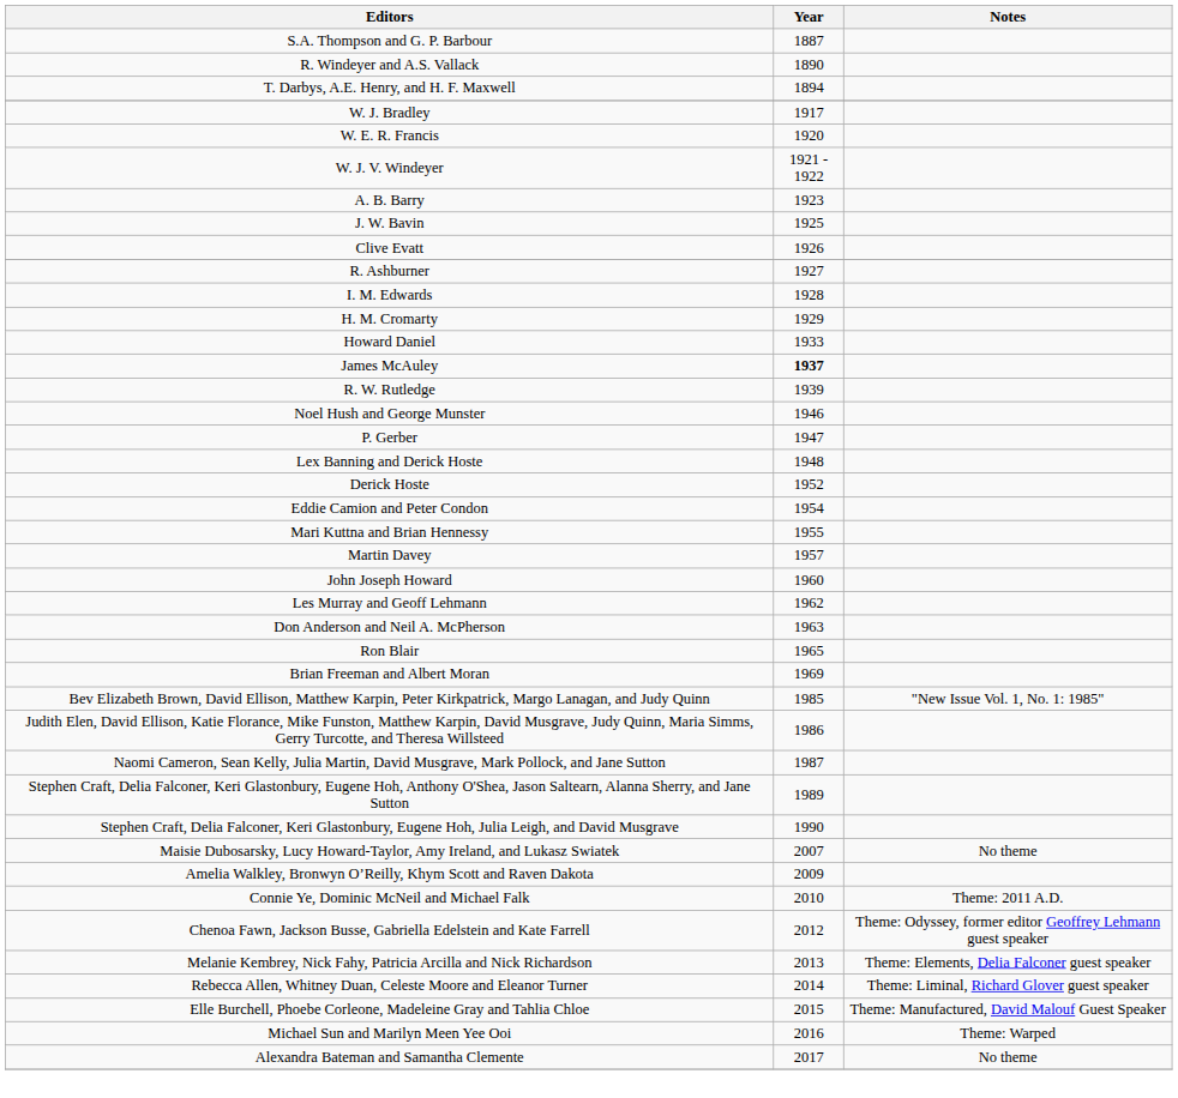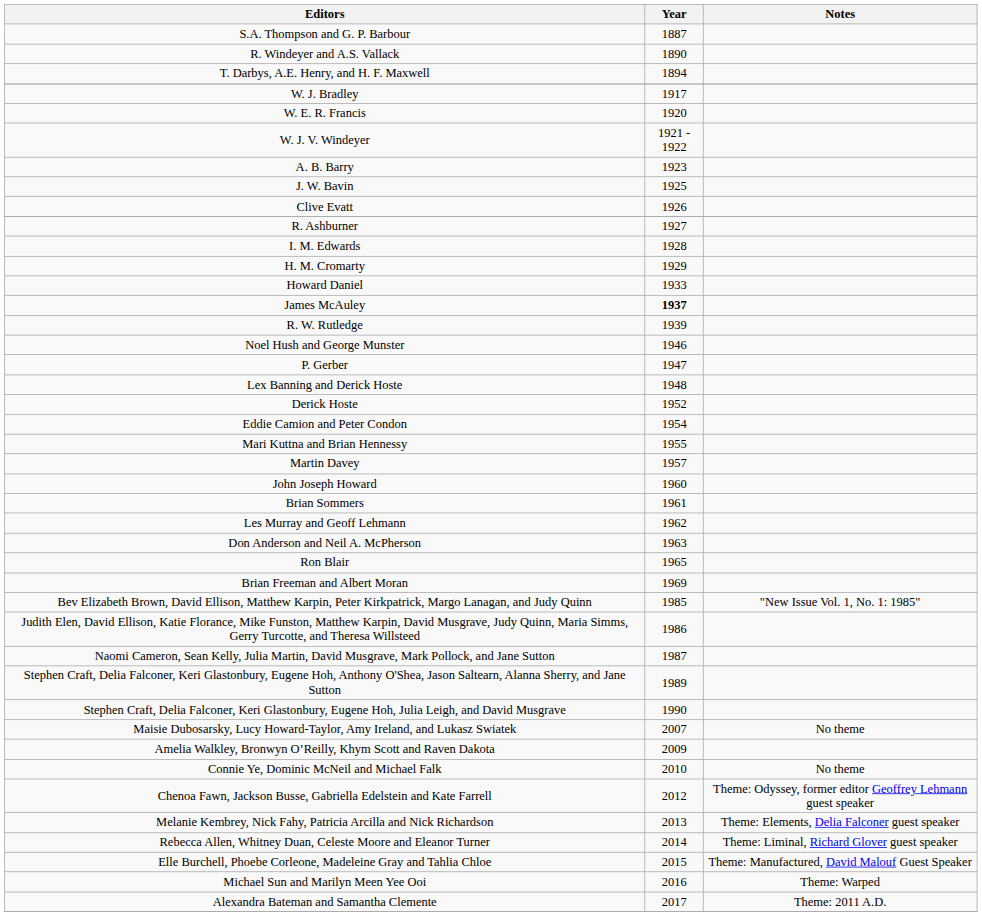 <table class="wikitable" style="text-align:center; border-collapse:collapse;">
 <tr>
 <th>Editors</th>
 <th>Year</th>
 <th>Notes</th>
 </tr>
 <tr>
 <td>S.A. Thompson and G. P. Barbour</td>
 <td>1887</td>
 <td></td>
 </tr>
 <tr>
 <td>R. Windeyer and A.S. Vallack</td>
 <td>1890</td>
 <td></td>
 </tr>
 <tr>
 <td>T. Darbys, A.E. Henry, and H. F. Maxwell</td>
 <td>1894</td>
 <td></td>
 </tr>
 <tr>
 </tr>
 <tr>
 <td>W. J. Bradley</td>
 <td>1917</td>
 <td></td>
 </tr>
 <tr>
 <td>W. E. R. Francis</td>
 <td>1920</td>
 <td></td>
 </tr>
 <tr>
 <td>W. J. V. Windeyer</td>
 <td>1921 - 1922</td>
 <td></td>
 </tr>
 <tr>
 <td>A. B. Barry</td>
 <td>1923</td>
 <td></td>
 </tr>
 <tr>
 <td>J. W. Bavin</td>
 <td>1925</td>
 <td></td>
 </tr>
 <tr>
 <td>Clive Evatt</td>
 <td>1926</td>
 <td></td>
 </tr>
 <tr>
 </tr>
 <tr>
 <td>R. Ashburner</td>
 <td>1927</td>
 <td></td>
 </tr>
 <tr>
 <td>I. M. Edwards</td>
 <td>1928</td>
 <td></td>
 </tr>
 <tr>
 <td>H. M. Cromarty</td>
 <td>1929</td>
 <td></td>
 </tr>
 <tr>
 <td>Howard Daniel</td>
 <td>1933</td>
 <td></td>
 </tr>
 <tr>
 <td>James McAuley</td>
 <td><strong>1937</strong></td>
 <td></td>
 </tr>
 <tr>
 <td>R. W. Rutledge</td>
 <td>1939</td>
 <td></td>
 </tr>
 <tr>
 <td>Noel Hush and George Munster</td>
 <td>1946</td>
 <td></td>
 </tr>
 <tr>
 <td>P. Gerber</td>
 <td>1947</td>
 <td></td>
 </tr>
 <tr>
 <td>Lex Banning and Derick Hoste</td>
 <td>1948</td>
 <td></td>
 </tr>
 <tr>
 <td>Derick Hoste</td>
 <td>1952</td>
 <td></td>
 </tr>
 <tr>
 <td>Eddie Camion and Peter Condon</td>
 <td>1954</td>
 <td></td>
 </tr>
 <tr>
 <td>Mari Kuttna and Brian Hennessy</td>
 <td>1955</td>
 <td></td>
 </tr>
 <tr>
 <td>Martin Davey</td>
 <td>1957</td>
 <td></td>
 </tr>
 <tr>
 <td>John Joseph Howard</td>
 <td>1960</td>
 <td></td>
 </tr>
 <tr>
+<td>Brian Sommers</td>
+<td>1961</td>
+<td></td>
+</tr>
+<tr>
 <td>Les Murray and Geoff Lehmann</td>
 <td>1962</td>
 <td></td>
 </tr>
 <tr>
 <td>Don Anderson and Neil A. McPherson</td>
 <td>1963</td>
 <td></td>
 </tr>
 <tr>
 <td>Ron Blair</td>
 <td>1965</td>
 <td></td>
 </tr>
 <tr>
 <td>Brian Freeman and Albert Moran</td>
 <td>1969</td>
 <td></td>
 </tr>
 <tr>
 <td>Bev Elizabeth Brown, David Ellison, Matthew Karpin, Peter Kirkpatrick, Margo Lanagan, and Judy Quinn</td>
 <td>1985</td>
 <td>"New Issue Vol. 1, No. 1: 1985"</td>
 </tr>
 <tr>
 <td>Judith Elen, David Ellison, Katie Florance, Mike Funston, Matthew Karpin, David Musgrave, Judy Quinn, Maria Simms, Gerry Turcotte, and Theresa Willsteed</td>
 <td>1986</td>
 <td></td>
 </tr>
 <tr>
 <td>Naomi Cameron, Sean Kelly, Julia Martin, David Musgrave, Mark Pollock, and Jane Sutton</td>
 <td>1987</td>
 <td></td>
 </tr>
 <tr>
 <td>Stephen Craft, Delia Falconer, Keri Glastonbury, Eugene Hoh, Anthony O'Shea, Jason Saltearn, Alanna Sherry, and Jane Sutton</td>
 <td>1989</td>
 <td></td>
 </tr>
 <tr>
 <td>Stephen Craft, Delia Falconer, Keri Glastonbury, Eugene Hoh, Julia Leigh, and David Musgrave</td>
 <td>1990</td>
 <td></td>
 </tr>
 <tr>
 <td>Maisie Dubosarsky, Lucy Howard-Taylor, Amy Ireland, and Lukasz Swiatek</td>
 <td>2007</td>
 <td>No theme</td>
 </tr>
 <tr>
 <td>Amelia Walkley, Bronwyn O’Reilly, Khym Scott and Raven Dakota</td>
 <td>2009</td>
 <td></td>
 </tr>
 <tr>
 <td>Connie Ye, Dominic McNeil and Michael Falk</td>
 <td>2010</td>
-<td>Theme: 2011 A.D.</td>
+<td>No theme</td>
 </tr>
 <tr>
 <td>Chenoa Fawn, Jackson Busse, Gabriella Edelstein and Kate Farrell</td>
 <td>2012</td>
 <td>Theme: Odyssey, former editor <a href='#'>Geoffrey Lehmann</a> guest speaker</td>
 </tr>
 <tr>
 <td>Melanie Kembrey, Nick Fahy, Patricia Arcilla and Nick Richardson</td>
 <td>2013</td>
 <td>Theme: Elements, <a href='#'>Delia Falconer</a> guest speaker</td>
 </tr>
 <tr>
 <td>Rebecca Allen, Whitney Duan, Celeste Moore and Eleanor Turner</td>
 <td>2014</td>
 <td>Theme: Liminal, <a href='#'>Richard Glover</a> guest speaker</td>
 </tr>
 <tr>
 <td>Elle Burchell, Phoebe Corleone, Madeleine Gray and Tahlia Chloe</td>
 <td>2015</td>
 <td>Theme: Manufactured, <a href='#'>David Malouf</a> Guest Speaker</td>
 </tr>
 <tr>
 <td>Michael Sun and Marilyn Meen Yee Ooi</td>
 <td>2016</td>
 <td>Theme: Warped</td>
 </tr>
 <tr>
 <td>Alexandra Bateman and Samantha Clemente</td>
 <td>2017</td>
-<td>No theme</td>
+<td>Theme: 2011 A.D.</td>
 </tr>
 <tr>
 </tr>
 </table>
